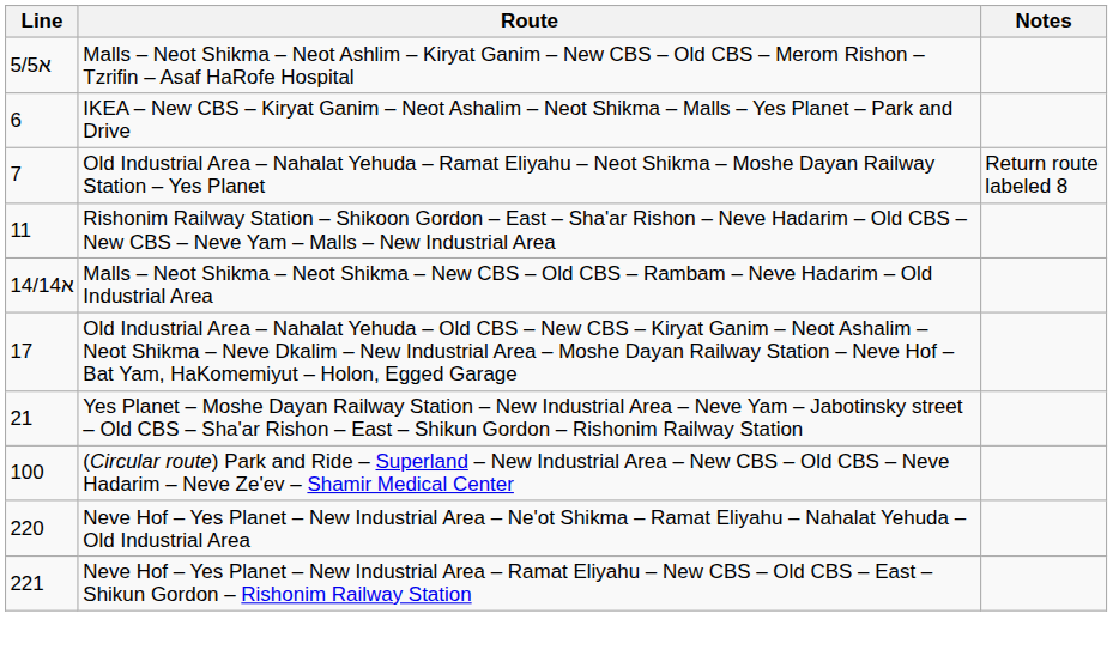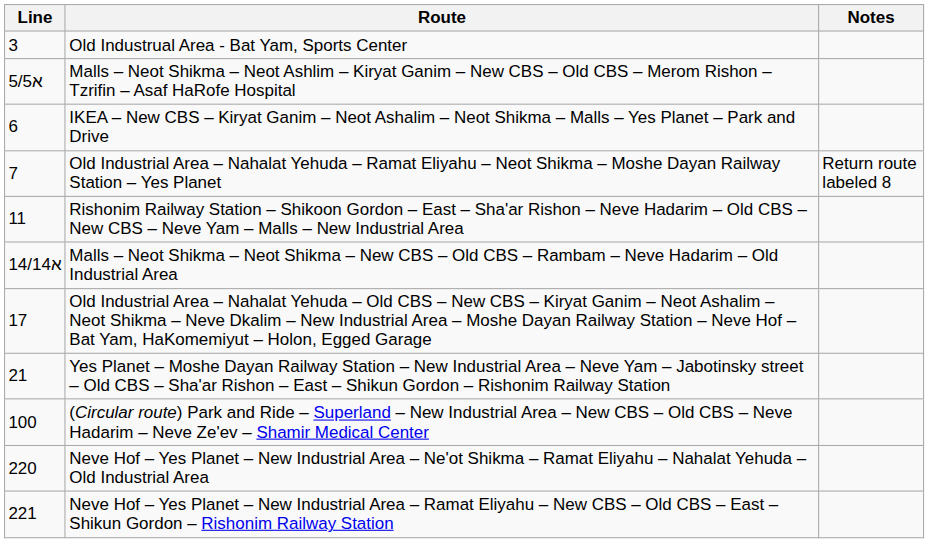 <table class="wikitable">
 <tr>
 <th>Line</th>
 <th>Route</th>
 <th>Notes</th>
+</tr>
+<tr>
+<td>3</td>
+<td>Old Industrual Area - Bat Yam, Sports Center</td>
+<td></td>
 </tr>
 <tr>
 <td>5/5א</td>
 <td>Malls – Neot Shikma – Neot Ashlim – Kiryat Ganim – New CBS – Old CBS – Merom Rishon – Tzrifin – Asaf HaRofe Hospital</td>
 <td></td>
 </tr>
 <tr>
 <td>6</td>
 <td>IKEA – New CBS – Kiryat Ganim – Neot Ashalim – Neot Shikma – Malls – Yes Planet – Park and Drive</td>
 <td></td>
 </tr>
 <tr>
 <td>7</td>
 <td>Old Industrial Area – Nahalat Yehuda – Ramat Eliyahu – Neot Shikma – Moshe Dayan Railway Station – Yes Planet</td>
 <td>Return route labeled 8</td>
 </tr>
 <tr>
 <td>11</td>
 <td>Rishonim Railway Station – Shikoon Gordon – East – Sha'ar Rishon – Neve Hadarim – Old CBS – New CBS – Neve Yam – Malls – New Industrial Area</td>
 <td></td>
 </tr>
 <tr>
 <td>14/14א</td>
 <td>Malls – Neot Shikma – Neot Shikma – New CBS – Old CBS – Rambam – Neve Hadarim – Old Industrial Area</td>
 <td></td>
 </tr>
 <tr>
 <td>17</td>
 <td>Old Industrial Area – Nahalat Yehuda – Old CBS – New CBS – Kiryat Ganim – Neot Ashalim – Neot Shikma – Neve Dkalim – New Industrial Area – Moshe Dayan Railway Station – Neve Hof – Bat Yam, HaKomemiyut – Holon, Egged Garage</td>
 <td></td>
 </tr>
 <tr>
 <td>21</td>
 <td>Yes Planet – Moshe Dayan Railway Station – New Industrial Area – Neve Yam – Jabotinsky street – Old CBS – Sha'ar Rishon – East – Shikun Gordon – Rishonim Railway Station</td>
 <td></td>
 </tr>
 <tr>
 <td>100</td>
 <td>(<em>Circular route</em>) Park and Ride – <a href='#'>Superland</a> – New Industrial Area – New CBS – Old CBS – Neve Hadarim – Neve Ze'ev – <a href='#'>Shamir Medical Center</a></td>
 <td></td>
 </tr>
 <tr>
 <td>220</td>
 <td>Neve Hof – Yes Planet – New Industrial Area – Ne'ot Shikma – Ramat Eliyahu – Nahalat Yehuda – Old Industrial Area</td>
 <td></td>
 </tr>
 <tr>
 <td>221</td>
 <td>Neve Hof – Yes Planet – New Industrial Area – Ramat Eliyahu – New CBS – Old CBS – East – Shikun Gordon – <a href='#'>Rishonim Railway Station</a></td>
 <td></td>
 </tr>
 </table>
